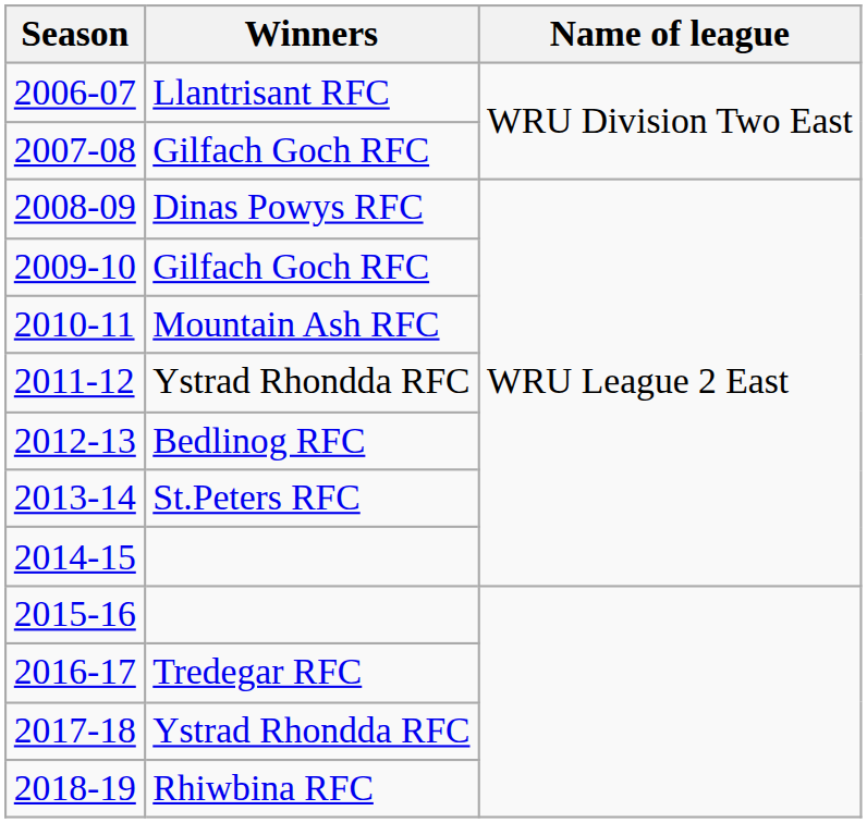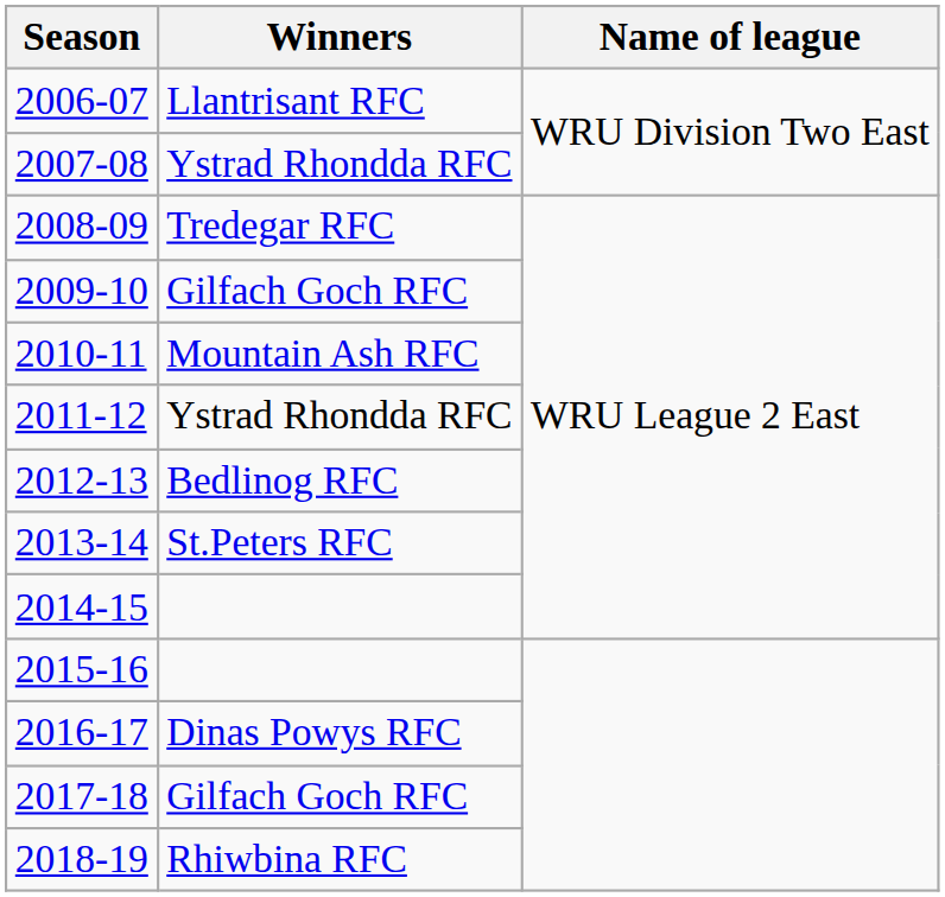 <table class="wikitable">
 <tr>
 <th>Season</th>
 <th>Winners</th>
 <th>Name of league</th>
 </tr>
 <tr>
 <td><a href='#'>2006-07</a></td>
 <td><a href='#'>Llantrisant RFC</a></td>
 <td rowspan=2>WRU Division Two East</td>
 </tr>
 <tr>
 <td><a href='#'>2007-08</a></td>
-<td><a href='#'>Gilfach Goch RFC</a></td>
+<td><a href='#'>Ystrad Rhondda RFC</a></td>
 </tr>
 <tr>
 <td><a href='#'>2008-09</a></td>
-<td><a href='#'>Dinas Powys RFC</a></td>
+<td><a href='#'>Tredegar RFC</a></td>
 <td rowspan=7>WRU League 2 East</td>
 </tr>
 <tr>
 <td><a href='#'>2009-10</a></td>
 <td><a href='#'>Gilfach Goch RFC</a></td>
 </tr>
 <tr>
 <td><a href='#'>2010-11</a></td>
 <td><a href='#'>Mountain Ash RFC</a></td>
 </tr>
 <tr>
 <td><a href='#'>2011-12</a></td>
 <td>Ystrad Rhondda RFC</td>
 </tr>
 <tr>
 <td><a href='#'>2012-13</a></td>
 <td><a href='#'>Bedlinog RFC</a></td>
 </tr>
 <tr>
 <td><a href='#'>2013-14</a></td>
 <td><a href='#'>St.Peters RFC</a></td>
 </tr>
 <tr>
 <td><a href='#'>2014-15</a></td>
 <td></td>
 </tr>
 <tr>
 <td><a href='#'>2015-16</a></td>
 <td></td>
 </tr>
 <tr>
 <td><a href='#'>2016-17</a></td>
-<td><a href='#'>Tredegar RFC</a></td>
+<td><a href='#'>Dinas Powys RFC</a></td>
 </tr>
 <tr>
 <td><a href='#'>2017-18</a></td>
-<td><a href='#'>Ystrad Rhondda RFC</a></td>
+<td><a href='#'>Gilfach Goch RFC</a></td>
 </tr>
 <tr>
 <td><a href='#'>2018-19</a></td>
 <td><a href='#'>Rhiwbina RFC</a></td>
 </tr>
 </table>
